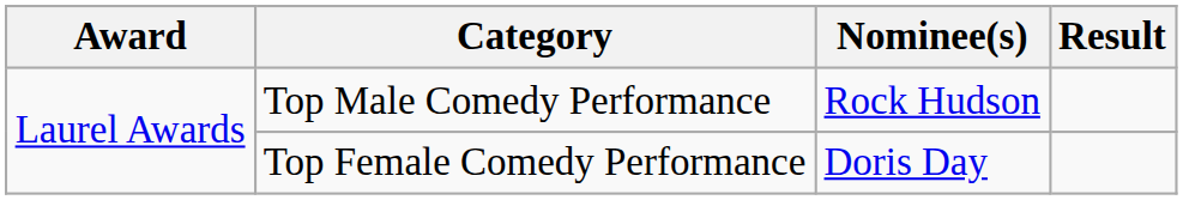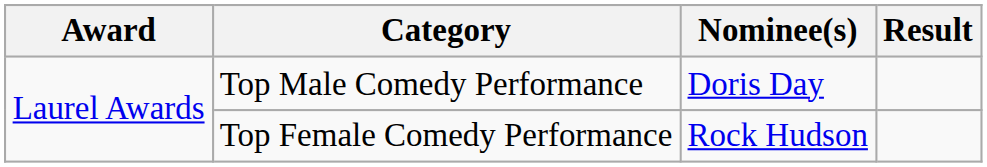 <table class="wikitable plainrowheaders">
 <tr>
 <th>Award</th>
 <th>Category</th>
 <th>Nominee(s)</th>
 <th>Result</th>
 </tr>
 <tr>
 <td rowspan="2"><a href='#'>Laurel Awards</a></td>
 <td>Top Male Comedy Performance</td>
-<td><a href='#'>Rock Hudson</a></td>
+<td><a href='#'>Doris Day</a></td>
 <td></td>
 </tr>
 <tr>
 <td>Top Female Comedy Performance</td>
-<td><a href='#'>Doris Day</a></td>
+<td><a href='#'>Rock Hudson</a></td>
 <td></td>
 </tr>
 </table>
